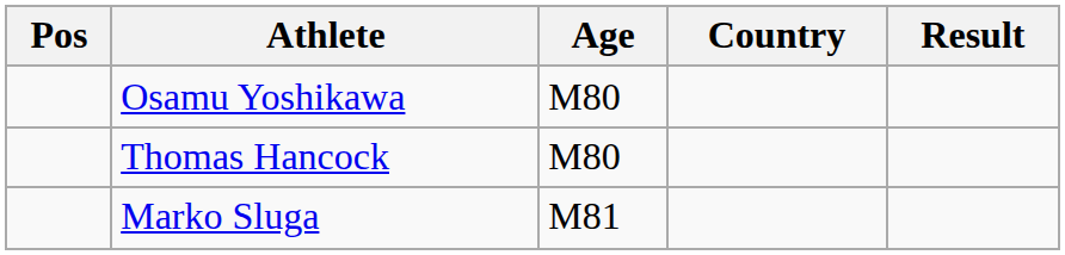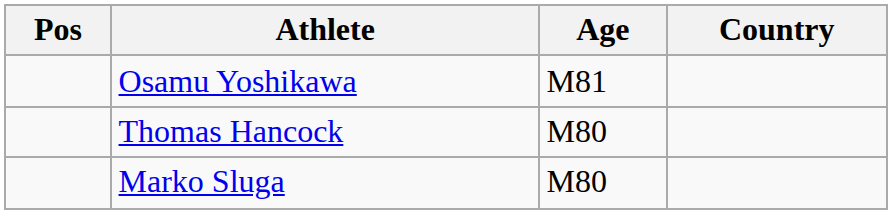 <table class="wikitable"  style="text-align:center; width:50%;">
 <tr>
 <th>Pos</th>
 <th>Athlete</th>
 <th>Age</th>
 <th>Country</th>
-<th>Result</th>
 </tr>
 <tr>
 <td align=center></td>
 <td align=left><a href='#'>Osamu Yoshikawa</a></td>
-<td align=left>M80</td>
+<td align=left>M81</td>
 <td align=left></td>
-<td></td>
 </tr>
 <tr>
 <td align=center></td>
 <td align=left><a href='#'>Thomas Hancock</a></td>
 <td align=left>M80</td>
 <td align=left></td>
-<td></td>
 </tr>
 <tr>
 <td align=center></td>
 <td align=left><a href='#'>Marko Sluga</a></td>
-<td align=left>M81</td>
+<td align=left>M80</td>
 <td align=left></td>
-<td></td>
 </tr>
 </table>
